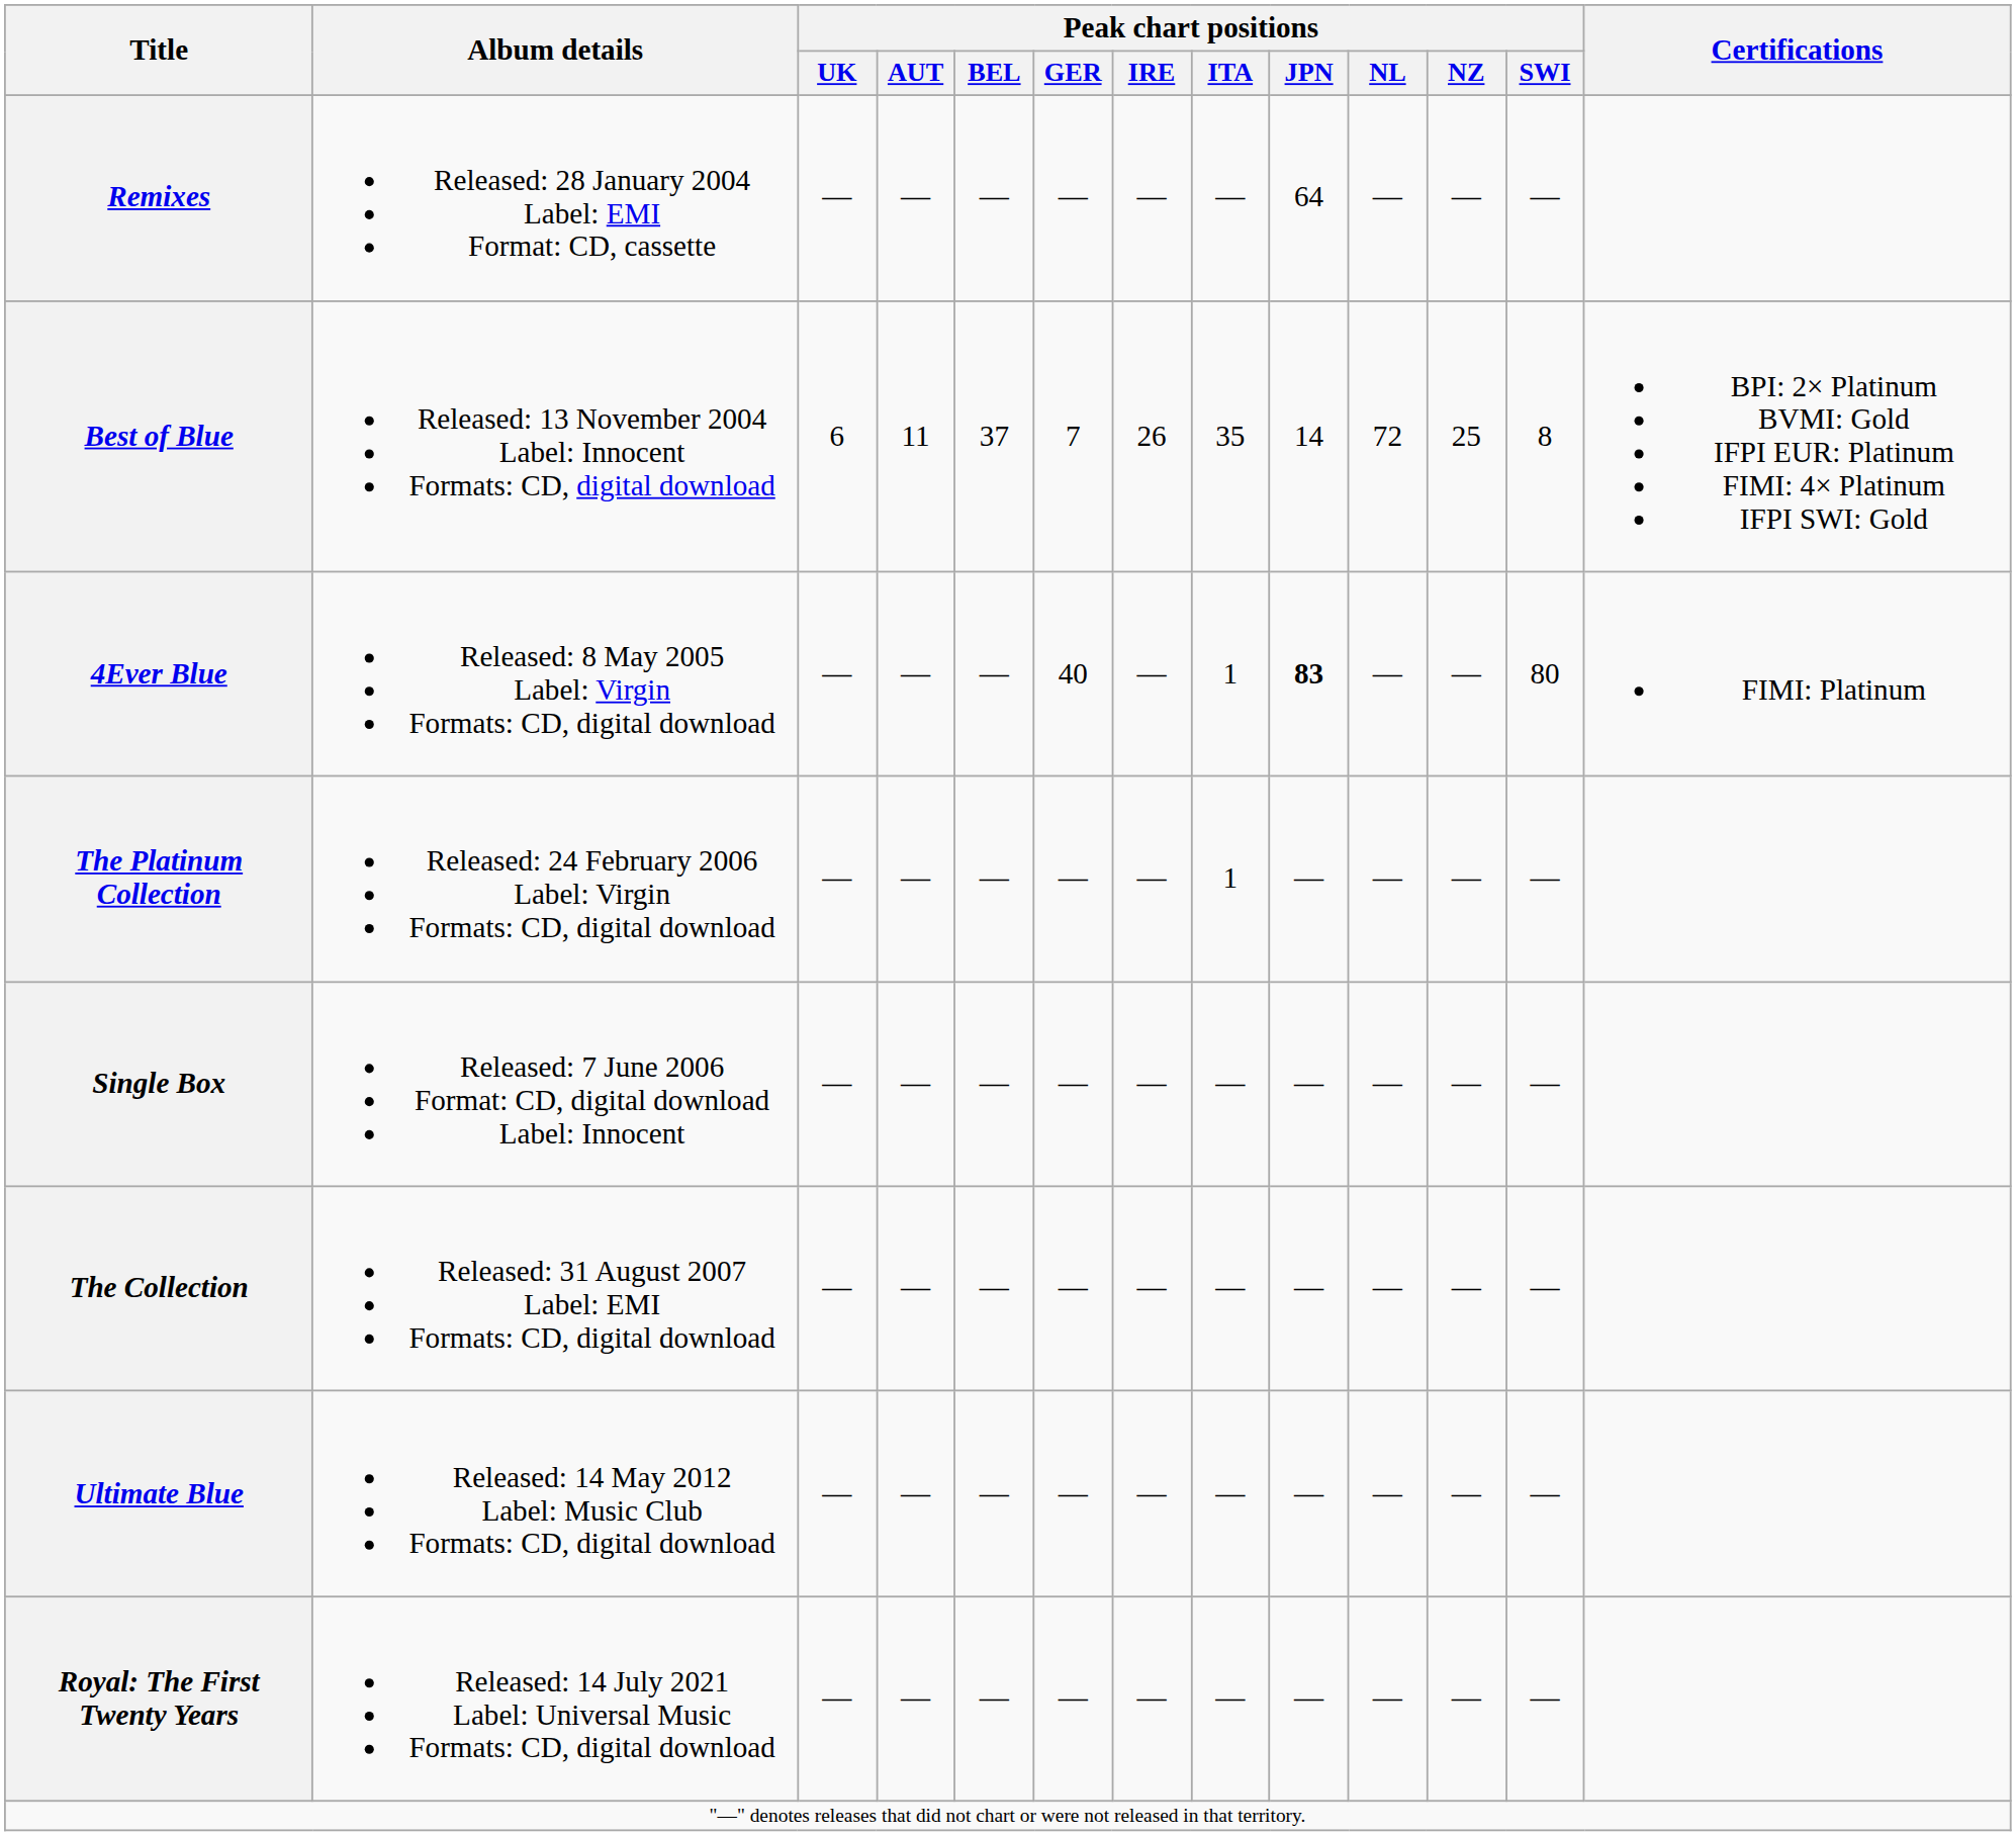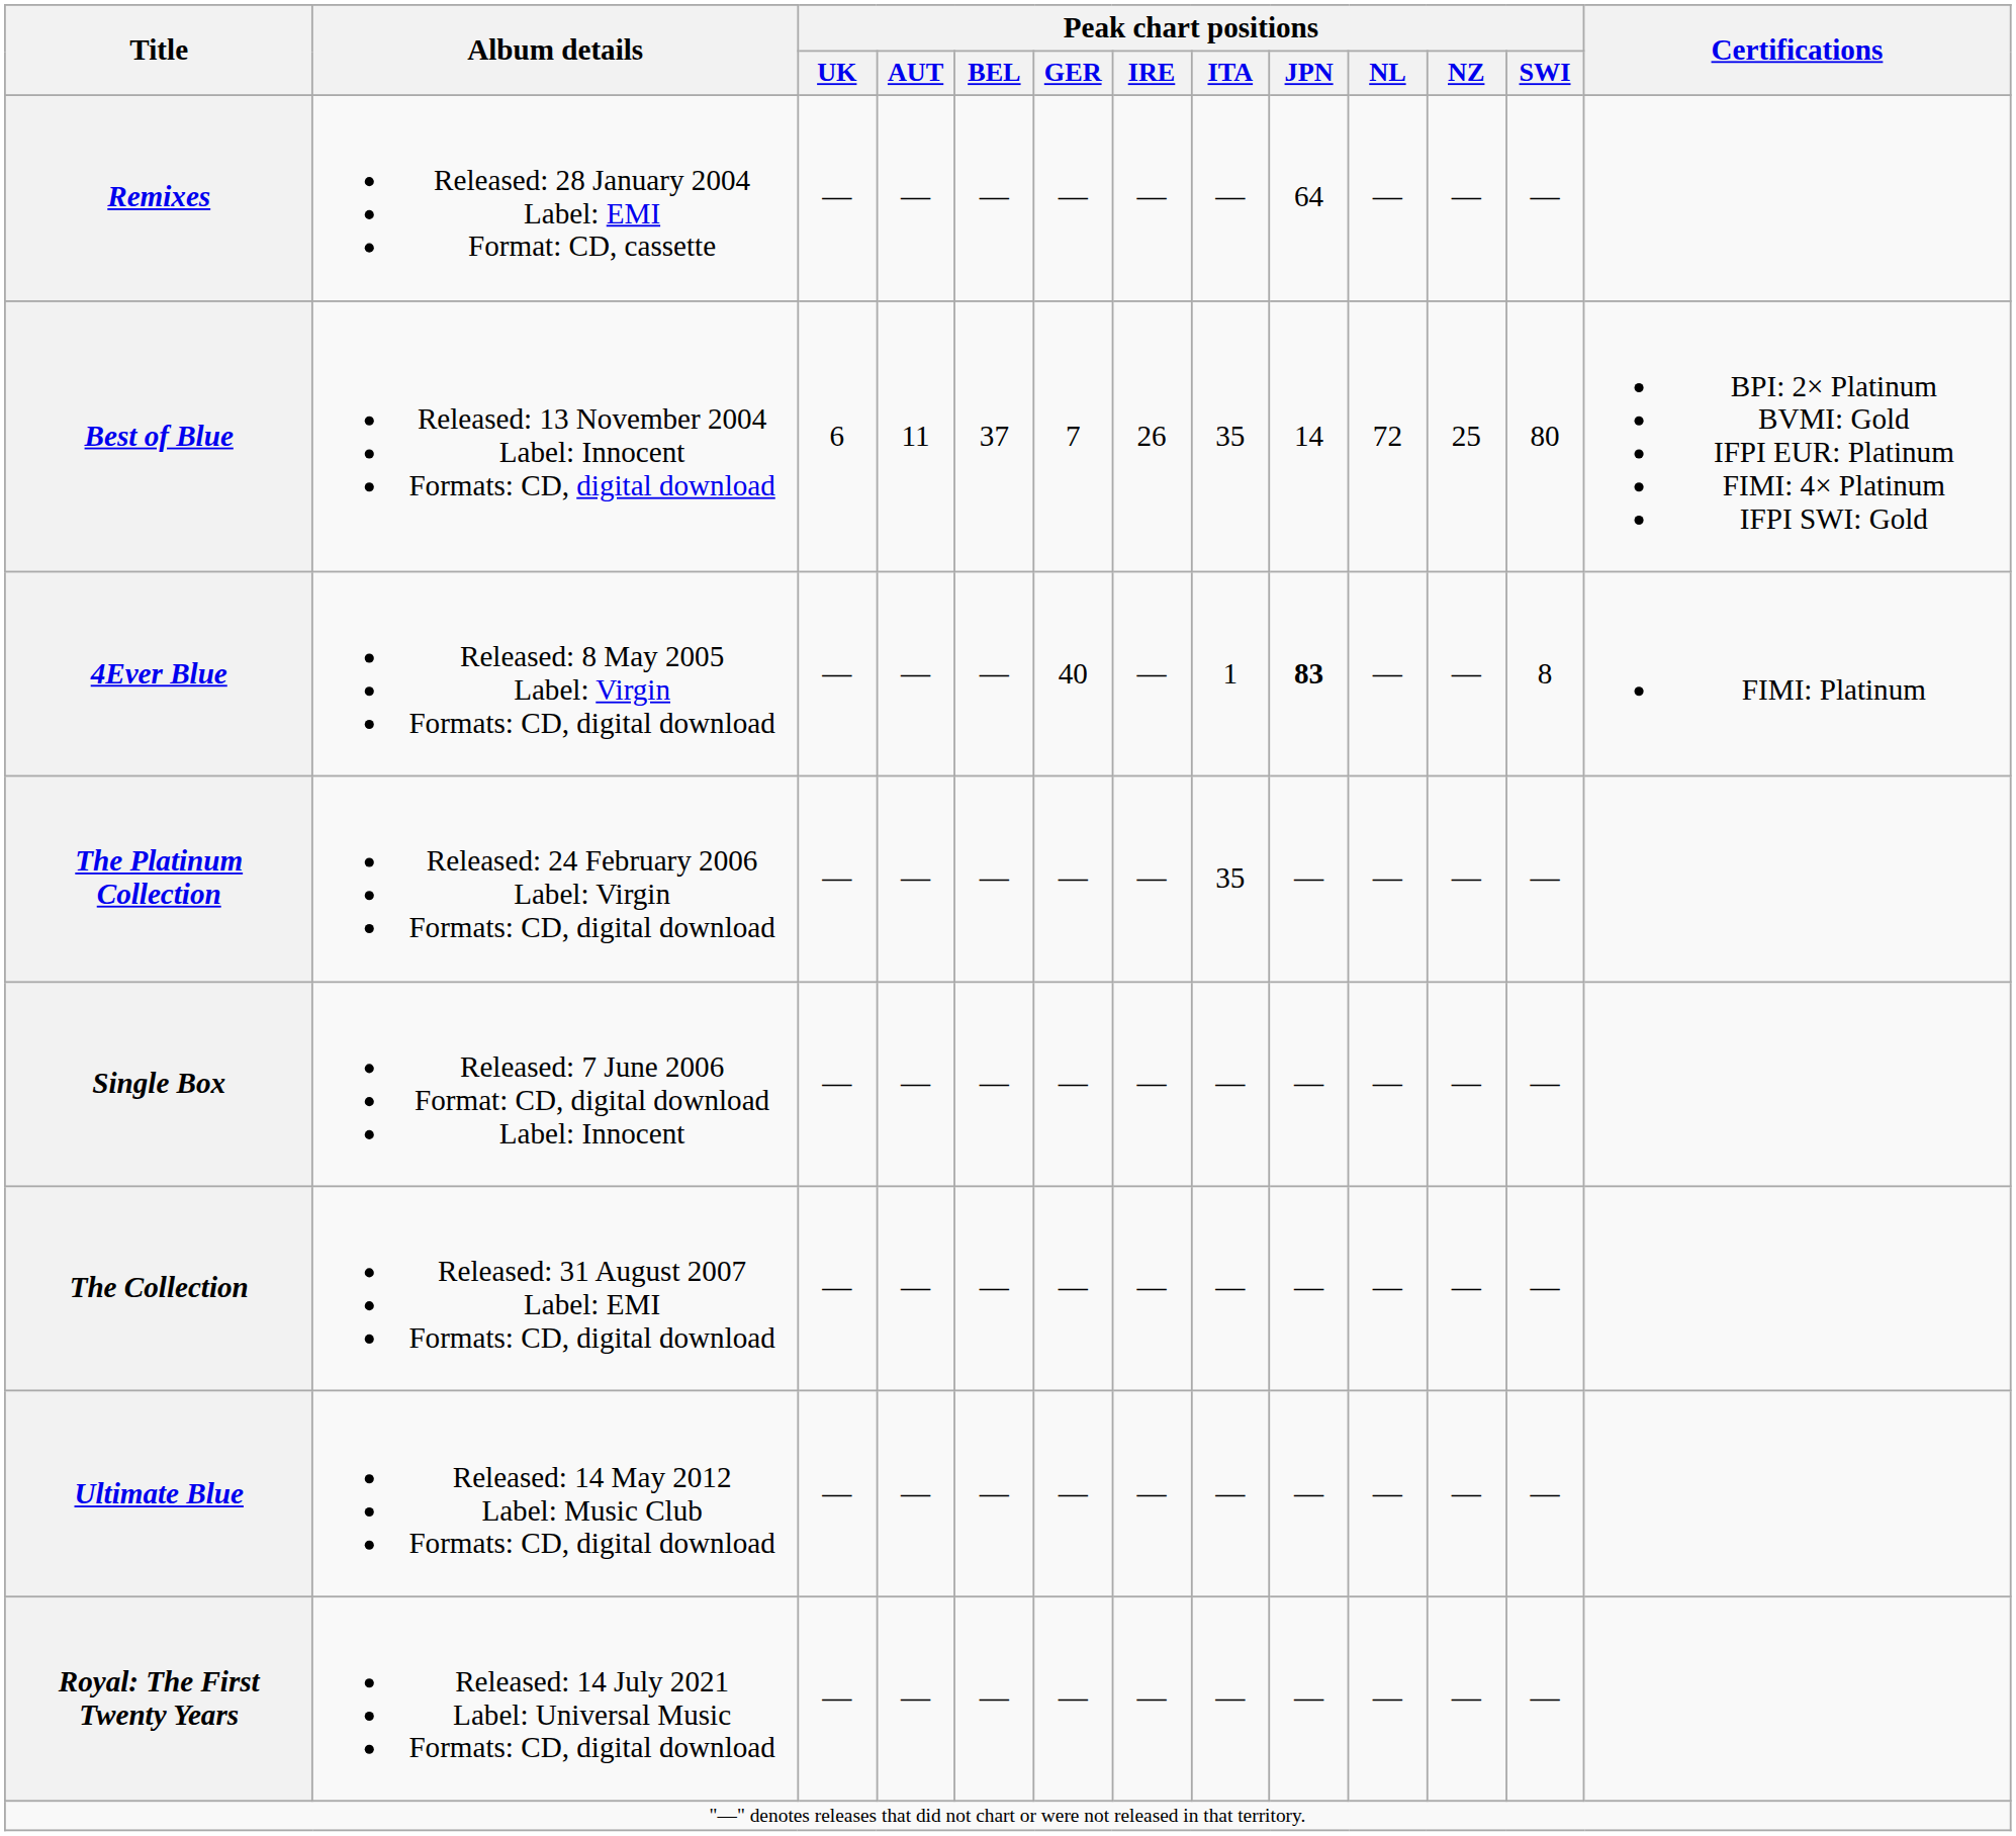 <table class="wikitable plainrowheaders" style="text-align:center;" border="1">
 <tr>
 <th scope="col" rowspan="2" style="width:10em;">Title</th>
 <th scope="col" rowspan="2" style="width:16em;">Album details</th>
 <th scope="col" colspan="10">Peak chart positions</th>
 <th scope="col" rowspan="2" style="width:14em;"><a href='#'>Certifications</a></th>
 </tr>
 <tr>
 <th scope="col" style="width:2.5em;font-size:90%;"><a href='#'>UK</a><br></th>
 <th scope="col" style="width:2.5em;font-size:90%;"><a href='#'>AUT</a><br></th>
 <th scope="col" style="width:2.5em;font-size:90%;"><a href='#'>BEL</a><br></th>
 <th scope="col" style="width:2.5em;font-size:90%;"><a href='#'>GER</a><br></th>
 <th scope="col" style="width:2.5em;font-size:90%;"><a href='#'>IRE</a><br></th>
 <th scope="col" style="width:2.5em;font-size:90%;"><a href='#'>ITA</a><br></th>
 <th scope="col" style="width:2.5em;font-size:90%;"><a href='#'>JPN</a><br></th>
 <th scope="col" style="width:2.5em;font-size:90%;"><a href='#'>NL</a><br></th>
 <th scope="col" style="width:2.5em;font-size:90%;"><a href='#'>NZ</a><br></th>
 <th scope="col" style="width:2.5em;font-size:90%;"><a href='#'>SWI</a><br></th>
 </tr>
 <tr>
 <th scope="row"><em><a href='#'>Remixes</a></em></th>
 <td><br><ul><li>Released: 28 January 2004</li><li>Label: <a href='#'>EMI</a></li><li>Format: CD, cassette</li></ul></td>
 <td>—</td>
 <td>—</td>
 <td>—</td>
 <td>—</td>
 <td>—</td>
 <td>—</td>
 <td>64</td>
 <td>—</td>
 <td>—</td>
 <td>—</td>
 <td></td>
 </tr>
 <tr>
 <th scope="row"><em><a href='#'>Best of Blue</a></em></th>
 <td><br><ul><li>Released: 13 November 2004</li><li>Label: Innocent</li><li>Formats: CD, <a href='#'>digital download</a></li></ul></td>
 <td>6</td>
 <td>11</td>
 <td>37</td>
 <td>7</td>
 <td>26</td>
 <td>35</td>
 <td>14</td>
 <td>72</td>
 <td>25</td>
-<td>8</td>
+<td>80</td>
 <td><br><ul><li>BPI: 2× Platinum</li><li>BVMI: Gold</li><li>IFPI EUR: Platinum</li><li>FIMI: 4× Platinum</li><li>IFPI SWI: Gold</li></ul></td>
 </tr>
 <tr>
 <th scope="row"><em><a href='#'>4Ever Blue</a></em></th>
 <td><br><ul><li>Released: 8 May 2005</li><li>Label: <a href='#'>Virgin</a></li><li>Formats: CD, digital download</li></ul></td>
 <td>—</td>
 <td>—</td>
 <td>—</td>
 <td>40</td>
 <td>—</td>
 <td>1</td>
 <td><strong>83</strong></td>
 <td>—</td>
 <td>—</td>
-<td>80</td>
+<td>8</td>
 <td><br><ul><li>FIMI: Platinum</li></ul></td>
 </tr>
 <tr>
 <th scope="row"><em><a href='#'>The Platinum Collection</a></em></th>
 <td><br><ul><li>Released: 24 February 2006</li><li>Label: Virgin</li><li>Formats: CD, digital download</li></ul></td>
 <td>—</td>
 <td>—</td>
 <td>—</td>
 <td>—</td>
 <td>—</td>
-<td>1</td>
+<td>35</td>
 <td>—</td>
 <td>—</td>
 <td>—</td>
 <td>—</td>
 <td></td>
 </tr>
 <tr>
 <th scope="row"><em>Single Box</em></th>
 <td><br><ul><li>Released: 7 June 2006</li><li>Format: CD, digital download</li><li>Label: Innocent</li></ul></td>
 <td>—</td>
 <td>—</td>
 <td>—</td>
 <td>—</td>
 <td>—</td>
 <td>—</td>
 <td>—</td>
 <td>—</td>
 <td>—</td>
 <td>—</td>
 <td></td>
 </tr>
 <tr>
 <th scope="row"><em>The Collection</em></th>
 <td><br><ul><li>Released: 31 August 2007</li><li>Label: EMI</li><li>Formats: CD, digital download</li></ul></td>
 <td>—</td>
 <td>—</td>
 <td>—</td>
 <td>—</td>
 <td>—</td>
 <td>—</td>
 <td>—</td>
 <td>—</td>
 <td>—</td>
 <td>—</td>
 <td></td>
 </tr>
 <tr>
 <th scope="row"><em><a href='#'>Ultimate Blue</a></em></th>
 <td><br><ul><li>Released: 14 May 2012</li><li>Label: Music Club</li><li>Formats: CD, digital download</li></ul></td>
 <td>—</td>
 <td>—</td>
 <td>—</td>
 <td>—</td>
 <td>—</td>
 <td>—</td>
 <td>—</td>
 <td>—</td>
 <td>—</td>
 <td>—</td>
 <td></td>
 </tr>
 <tr>
 <th scope="row"><em>Royal: The First Twenty Years</em></th>
 <td><br><ul><li>Released: 14 July 2021</li><li>Label: Universal Music</li><li>Formats: CD, digital download</li></ul></td>
 <td>—</td>
 <td>—</td>
 <td>—</td>
 <td>—</td>
 <td>—</td>
 <td>—</td>
 <td>—</td>
 <td>—</td>
 <td>—</td>
 <td>—</td>
 <td></td>
 </tr>
 <tr>
 <td align="center" colspan="15" style="font-size:8pt">"—" denotes releases that did not chart or were not released in that territory.</td>
 </tr>
 </table>
